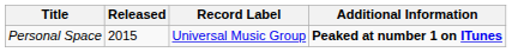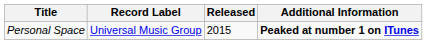 <table class="wikitable">
 <tr>
 <th>Title</th>
+<th>Record Label</th>
 <th>Released</th>
-<th>Record Label</th>
 <th>Additional Information</th>
 </tr>
 <tr>
 <td><em>Personal Space</em></td>
+<td><a href='#'>Universal Music Group</a></td>
 <td>2015</td>
-<td><a href='#'>Universal Music Group</a></td>
 <td><strong>Peaked at number 1 on <a href='#'>ITunes</a></strong></td>
 </tr>
 </table>
